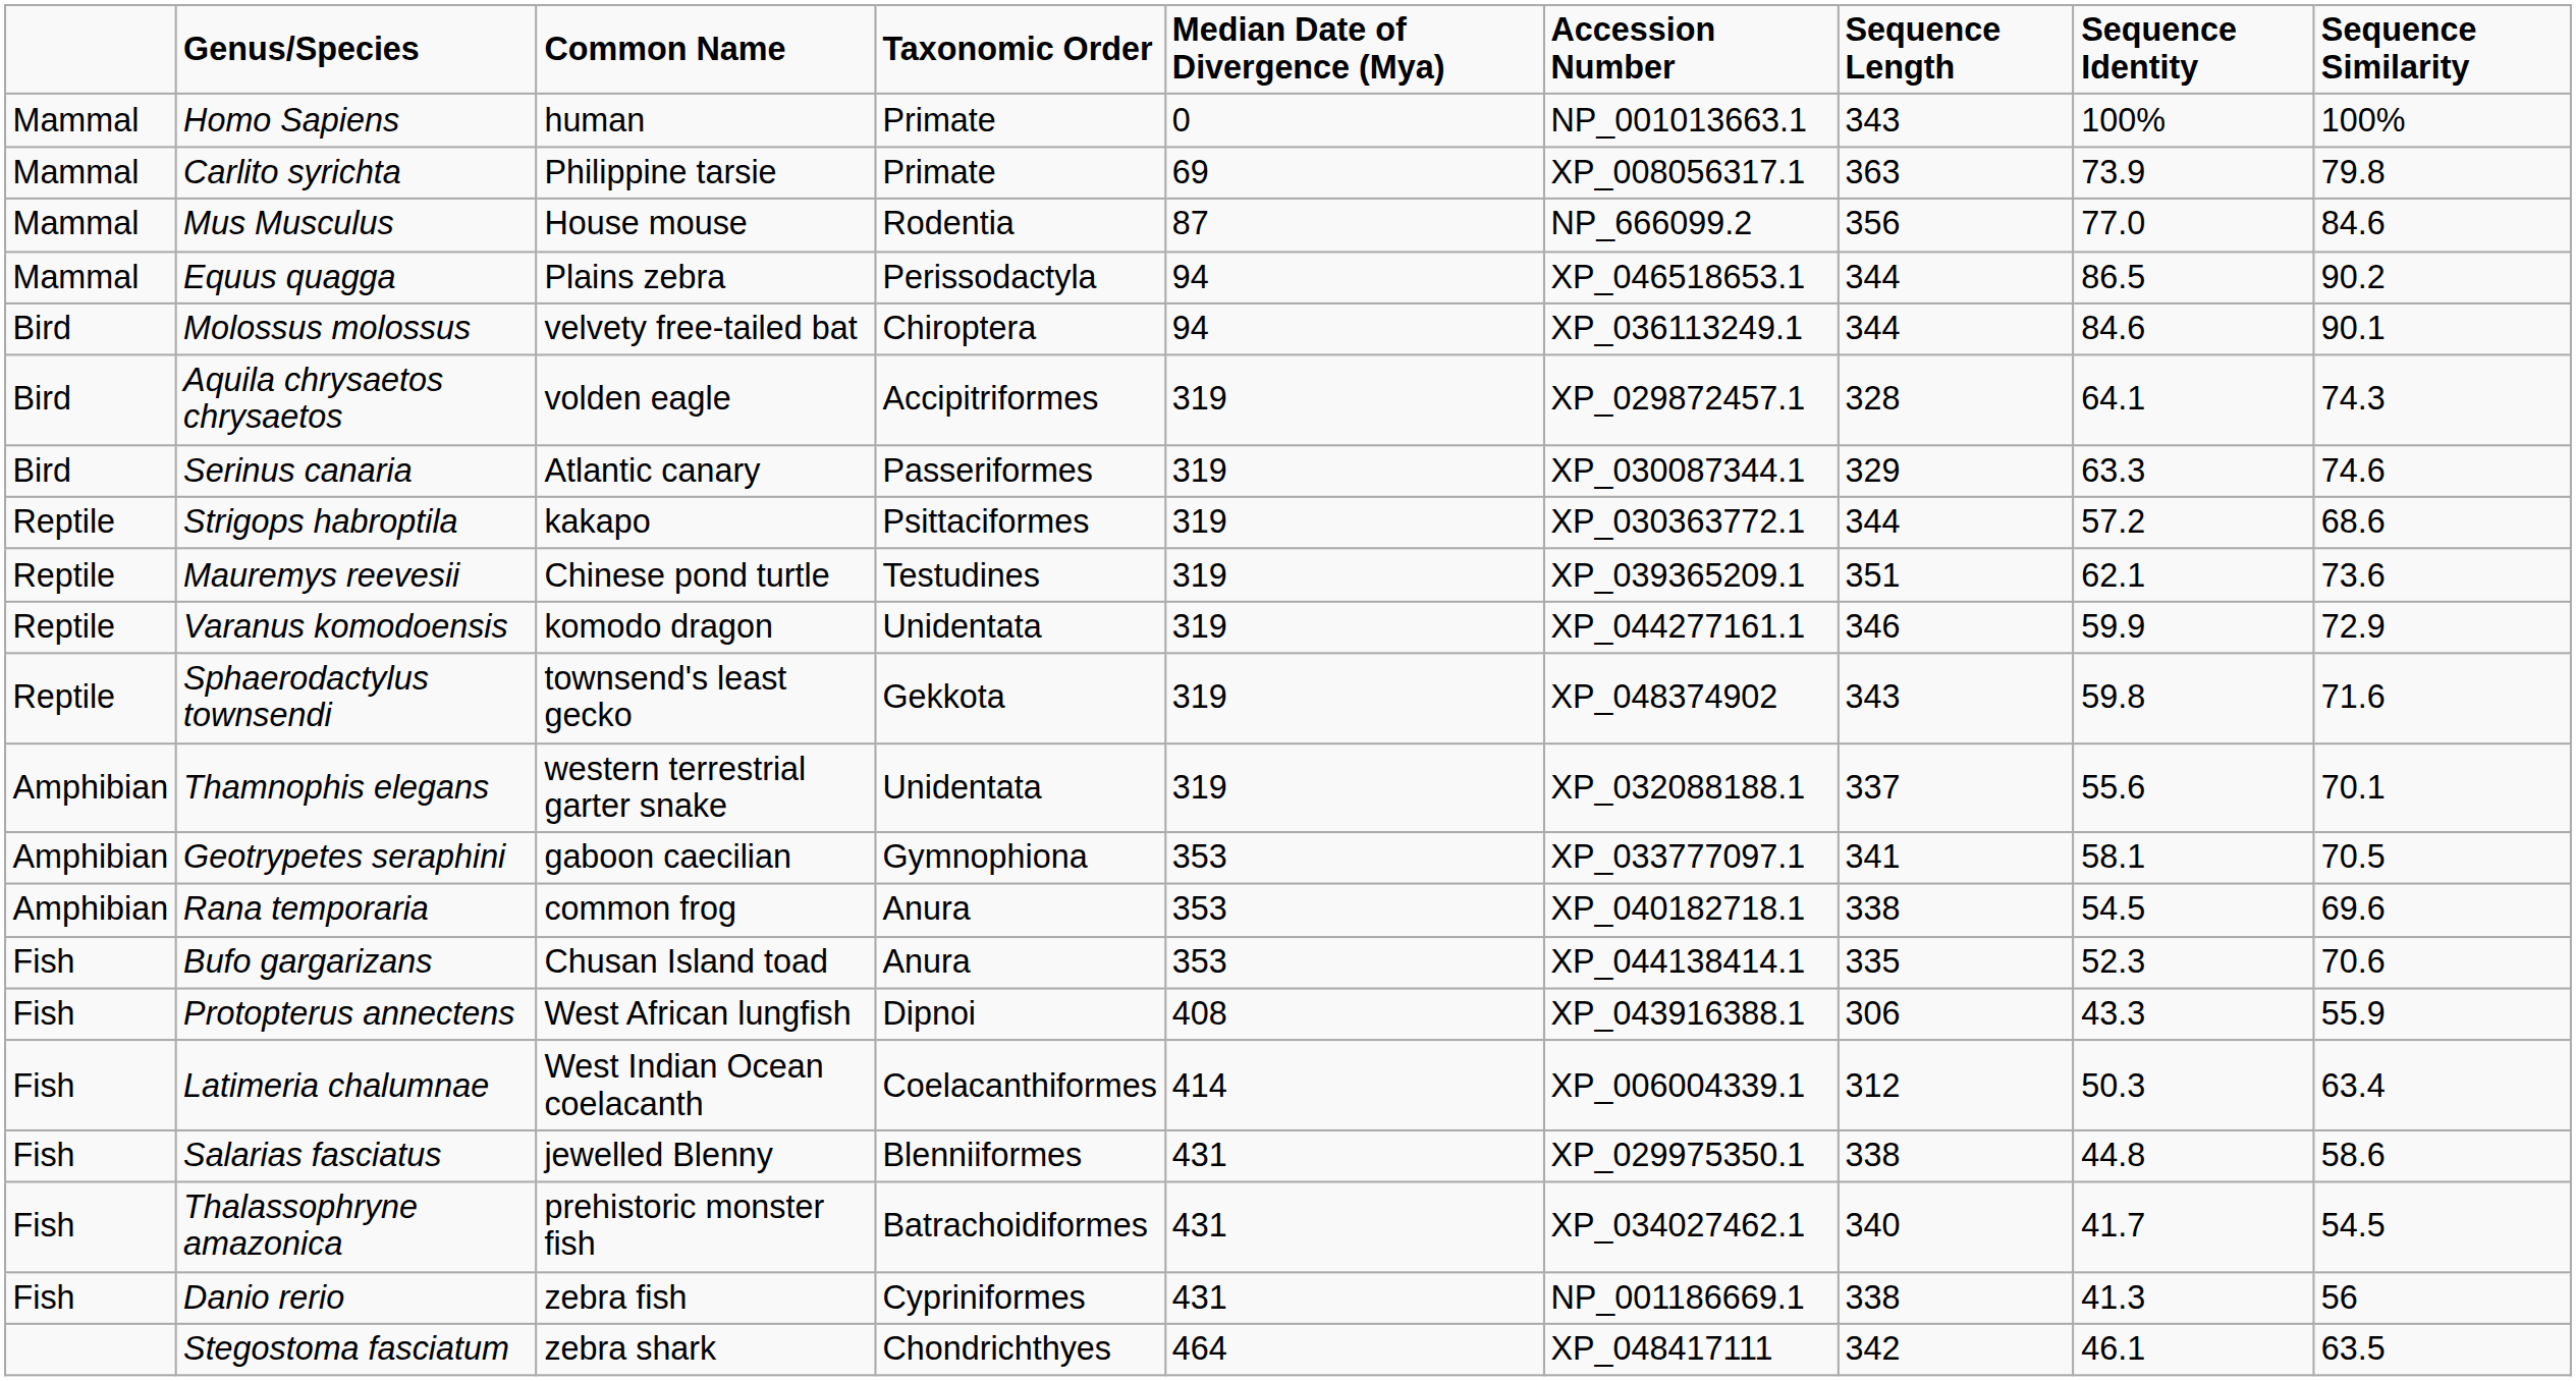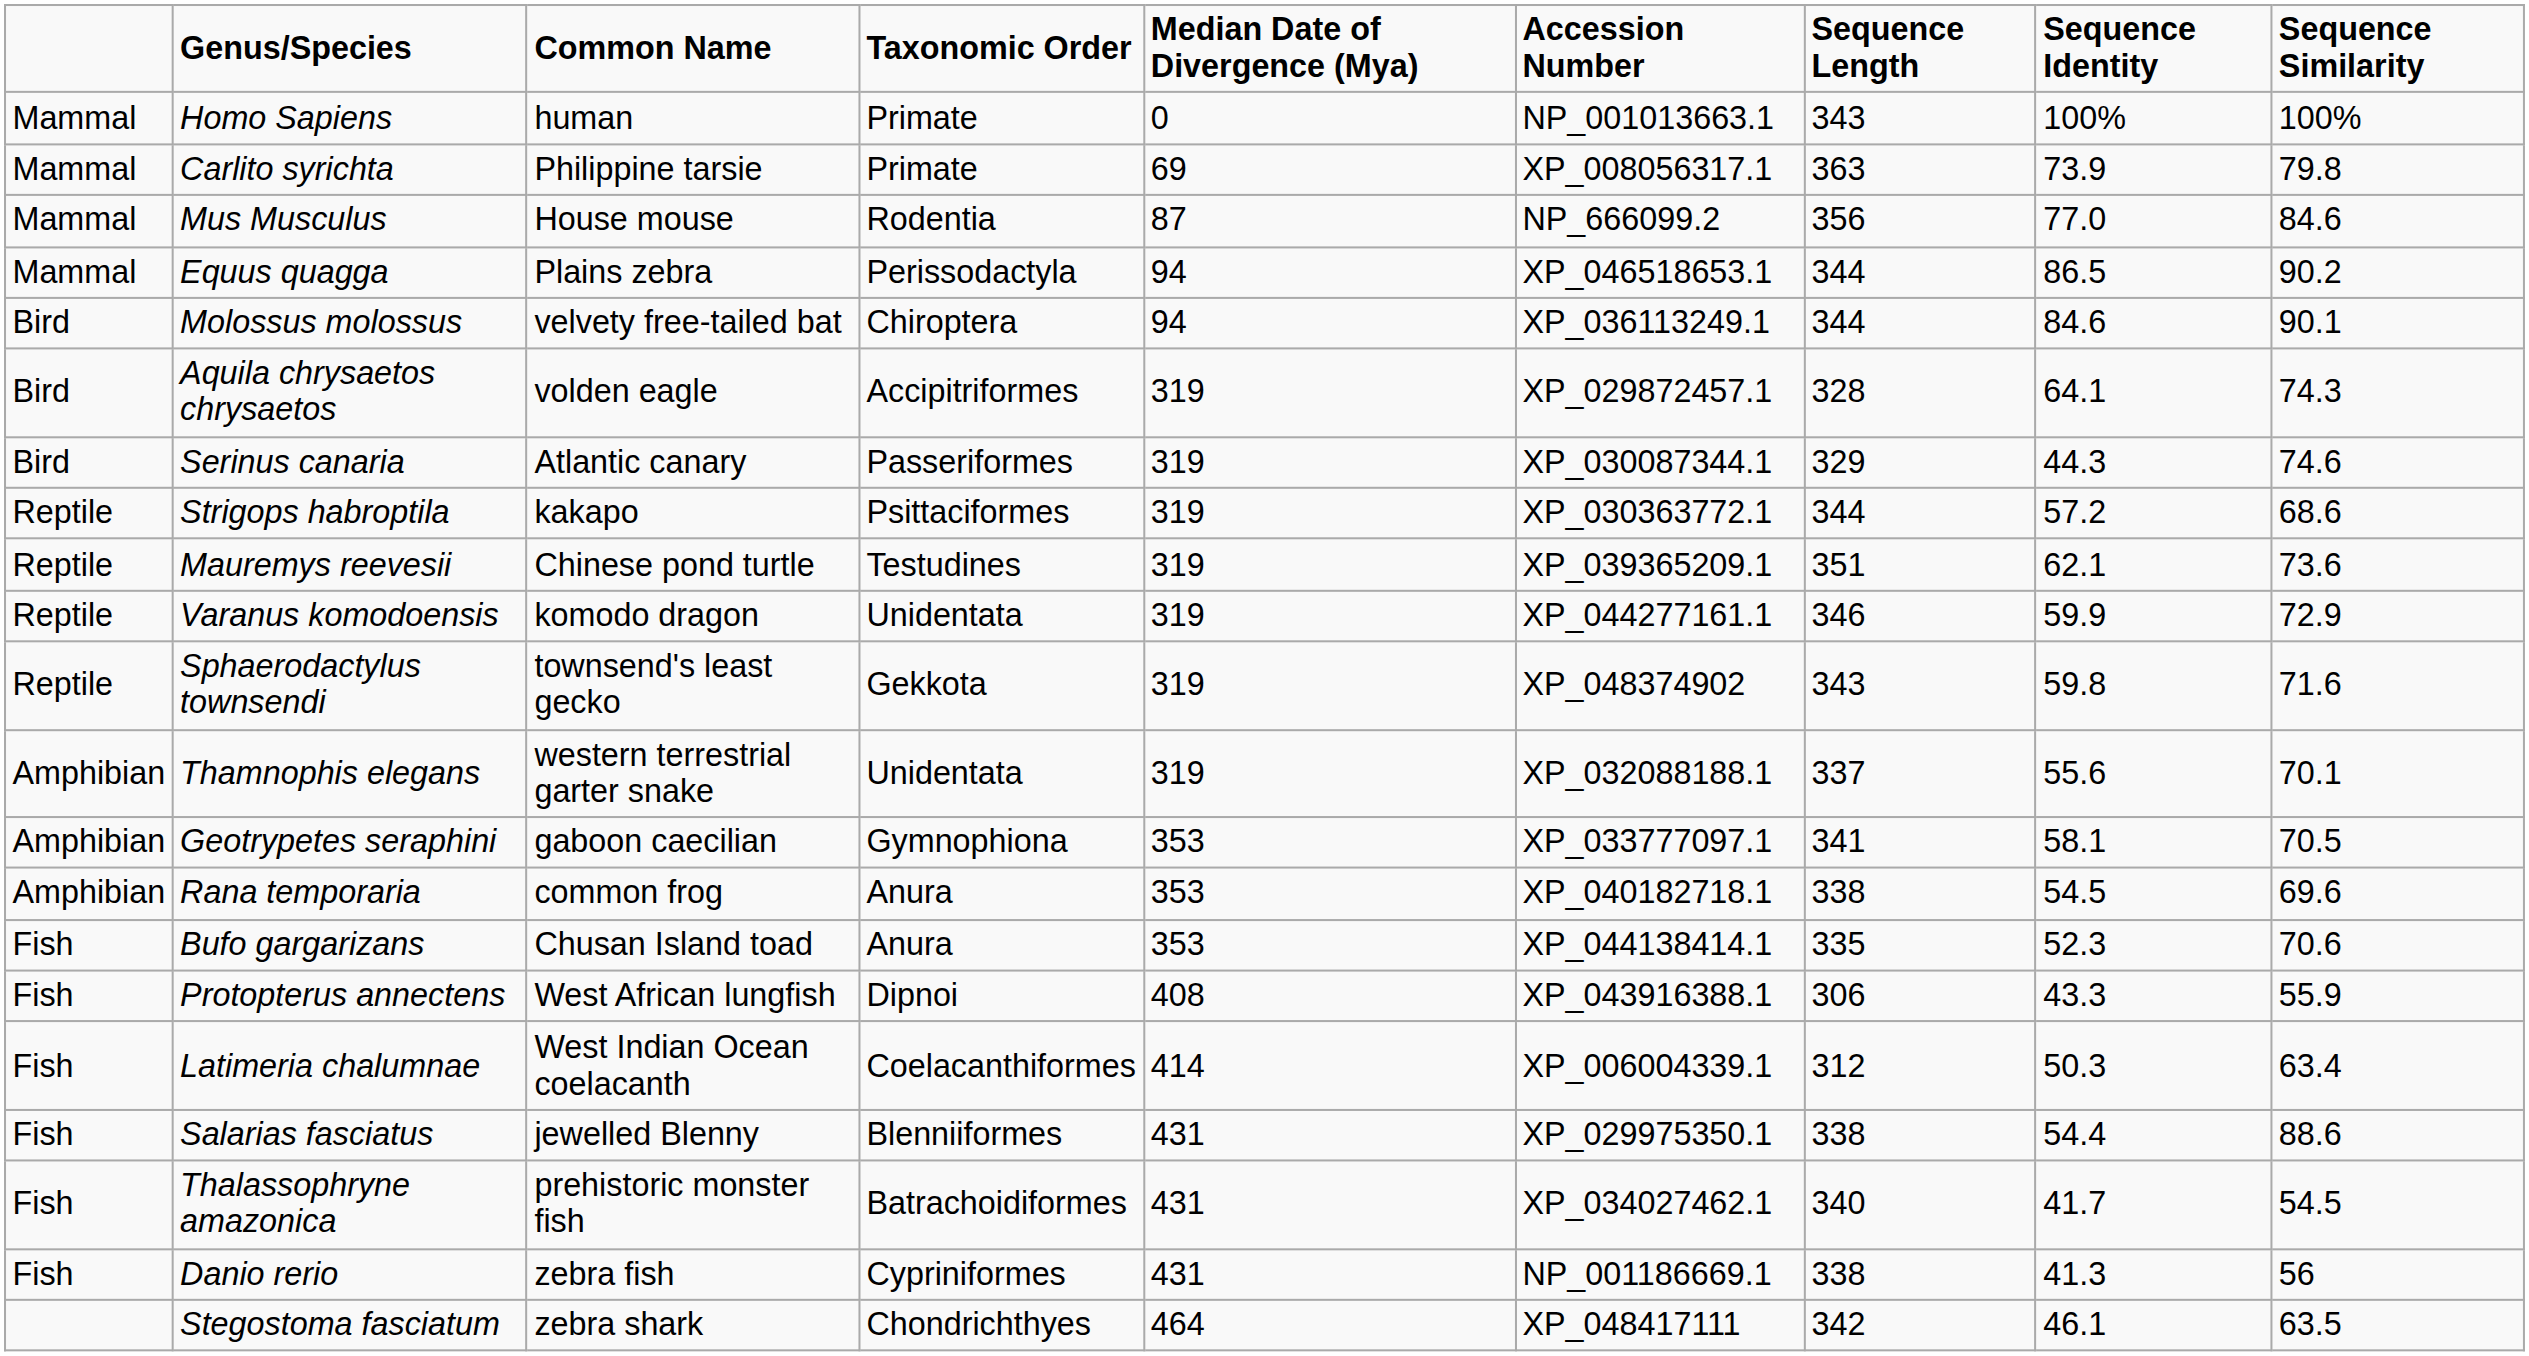 <table class="wikitable">
 <tr>
 <td></td>
 <td><strong>Genus/Species</strong></td>
 <td><strong>Common Name</strong></td>
 <td><strong>Taxonomic Order</strong></td>
 <td><strong>Median  Date of Divergence (Mya)</strong></td>
 <td><strong>Accession  Number</strong></td>
 <td><strong>Sequence Length</strong></td>
 <td><strong>Sequence Identity</strong></td>
 <td><strong>Sequence  Similarity</strong></td>
 </tr>
 <tr>
 <td>Mammal</td>
 <td><em>Homo Sapiens</em></td>
 <td>human</td>
 <td>Primate</td>
 <td>0</td>
 <td>NP_001013663.1</td>
 <td>343</td>
 <td>100%</td>
 <td>100%</td>
 </tr>
 <tr>
 <td>Mammal</td>
 <td><em>Carlito syrichta</em></td>
 <td>Philippine tarsie</td>
 <td>Primate</td>
 <td>69</td>
 <td>XP_008056317.1</td>
 <td>363</td>
 <td>73.9</td>
 <td>79.8</td>
 </tr>
 <tr>
 <td>Mammal</td>
 <td><em>Mus Musculus</em></td>
 <td>House mouse</td>
 <td>Rodentia</td>
 <td>87</td>
 <td>NP_666099.2</td>
 <td>356</td>
 <td>77.0</td>
 <td>84.6</td>
 </tr>
 <tr>
 <td>Mammal</td>
 <td><em>Equus quagga</em></td>
 <td>Plains zebra</td>
 <td>Perissodactyla</td>
 <td>94</td>
 <td>XP_046518653.1</td>
 <td>344</td>
 <td>86.5</td>
 <td>90.2</td>
 </tr>
 <tr>
 <td>Bird</td>
 <td><em>Molossus molossus</em></td>
 <td>velvety free-tailed bat</td>
 <td>Chiroptera</td>
 <td>94</td>
 <td>XP_036113249.1</td>
 <td>344</td>
 <td>84.6</td>
 <td>90.1</td>
 </tr>
 <tr>
 <td>Bird</td>
 <td><em>Aquila chrysaetos chrysaetos</em></td>
 <td>volden eagle</td>
 <td>Accipitriformes</td>
 <td>319</td>
 <td>XP_029872457.1</td>
 <td>328</td>
 <td>64.1</td>
 <td>74.3</td>
 </tr>
 <tr>
 <td>Bird</td>
 <td><em>Serinus canaria</em></td>
 <td>Atlantic canary</td>
 <td>Passeriformes</td>
 <td>319</td>
 <td>XP_030087344.1</td>
 <td>329</td>
-<td>63.3</td>
+<td>44.3</td>
 <td>74.6</td>
 </tr>
 <tr>
 <td>Reptile</td>
 <td><em>Strigops habroptila</em></td>
 <td>kakapo</td>
 <td>Psittaciformes</td>
 <td>319</td>
 <td>XP_030363772.1</td>
 <td>344</td>
 <td>57.2</td>
 <td>68.6</td>
 </tr>
 <tr>
 <td>Reptile</td>
 <td><em>Mauremys reevesii</em></td>
 <td>Chinese pond turtle</td>
 <td>Testudines</td>
 <td>319</td>
 <td>XP_039365209.1</td>
 <td>351</td>
 <td>62.1</td>
 <td>73.6</td>
 </tr>
 <tr>
 <td>Reptile</td>
 <td><em>Varanus komodoensis</em></td>
 <td>komodo dragon</td>
 <td>Unidentata</td>
 <td>319</td>
 <td>XP_044277161.1</td>
 <td>346</td>
 <td>59.9</td>
 <td>72.9</td>
 </tr>
 <tr>
 <td>Reptile</td>
 <td><em>Sphaerodactylus townsendi</em></td>
 <td>townsend's least gecko</td>
 <td>Gekkota</td>
 <td>319</td>
 <td>XP_048374902    </td>
 <td>343</td>
 <td>59.8</td>
 <td>71.6</td>
 </tr>
 <tr>
 <td>Amphibian</td>
 <td><em>Thamnophis elegans</em></td>
 <td>western terrestrial garter snake</td>
 <td>Unidentata</td>
 <td>319</td>
 <td>XP_032088188.1</td>
 <td>337</td>
 <td>55.6</td>
 <td>70.1</td>
 </tr>
 <tr>
 <td>Amphibian</td>
 <td><em>Geotrypetes seraphini</em></td>
 <td>gaboon caecilian</td>
 <td>Gymnophiona</td>
 <td>353</td>
 <td>XP_033777097.1</td>
 <td>341</td>
 <td>58.1</td>
 <td>70.5</td>
 </tr>
 <tr>
 <td>Amphibian</td>
 <td><em>Rana temporaria</em></td>
 <td>common frog</td>
 <td>Anura</td>
 <td>353</td>
 <td>XP_040182718.1</td>
 <td>338</td>
 <td>54.5</td>
 <td>69.6</td>
 </tr>
 <tr>
 <td>Fish</td>
 <td><em>Bufo gargarizans</em></td>
 <td>Chusan Island toad</td>
 <td>Anura</td>
 <td>353</td>
 <td>XP_044138414.1</td>
 <td>335</td>
 <td>52.3</td>
 <td>70.6</td>
 </tr>
 <tr>
 <td>Fish</td>
 <td><em>Protopterus annectens</em></td>
 <td>West African lungfish</td>
 <td>Dipnoi</td>
 <td>408</td>
 <td>XP_043916388.1</td>
 <td>306</td>
 <td>43.3</td>
 <td>55.9</td>
 </tr>
 <tr>
 <td>Fish</td>
 <td><em>Latimeria chalumnae</em></td>
 <td>West Indian Ocean coelacanth</td>
 <td>Coelacanthiformes</td>
 <td>414</td>
 <td>XP_006004339.1</td>
 <td>312</td>
 <td>50.3</td>
 <td>63.4</td>
 </tr>
 <tr>
 <td>Fish</td>
 <td><em>Salarias fasciatus</em></td>
 <td>jewelled Blenny</td>
 <td>Blenniiformes</td>
 <td>431</td>
 <td>XP_029975350.1</td>
 <td>338</td>
-<td>44.8</td>
-<td>58.6</td>
+<td>54.4</td>
+<td>88.6</td>
 </tr>
 <tr>
 <td>Fish</td>
 <td><em>Thalassophryne amazonica</em></td>
 <td>prehistoric monster fish</td>
 <td>Batrachoidiformes</td>
 <td>431</td>
 <td>XP_034027462.1</td>
 <td>340</td>
 <td>41.7</td>
 <td>54.5</td>
 </tr>
 <tr>
 <td>Fish</td>
 <td><em>Danio rerio</em></td>
 <td>zebra fish</td>
 <td>Cypriniformes</td>
 <td>431</td>
 <td>NP_001186669.1</td>
 <td>338</td>
 <td>41.3</td>
 <td>56</td>
 </tr>
 <tr>
 <td></td>
 <td><em>Stegostoma fasciatum</em></td>
 <td>zebra shark</td>
 <td>Chondrichthyes</td>
 <td>464</td>
 <td>XP_048417111  </td>
 <td>342</td>
 <td>46.1</td>
 <td>63.5</td>
 </tr>
 </table>
